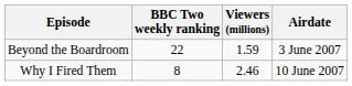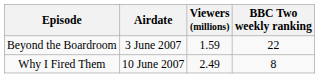 <table class="wikitable" style="text-align:center;">
 <tr>
 <th>Episode</th>
+<th>Airdate</th>
+<th>Viewers<br><small>(millions)</small></th>
 <th>BBC Two<br>weekly ranking</th>
-<th>Viewers<br><small>(millions)</small></th>
-<th>Airdate</th>
 </tr>
 <tr>
 <td>Beyond the Boardroom</td>
+<td>3 June 2007</td>
+<td>1.59</td>
 <td>22</td>
-<td>1.59</td>
-<td>3 June 2007</td>
 </tr>
 <tr>
 <td>Why I Fired Them</td>
+<td>10 June 2007</td>
+<td>2.49</td>
 <td>8</td>
-<td>2.46</td>
-<td>10 June 2007</td>
 </tr>
 </table>
